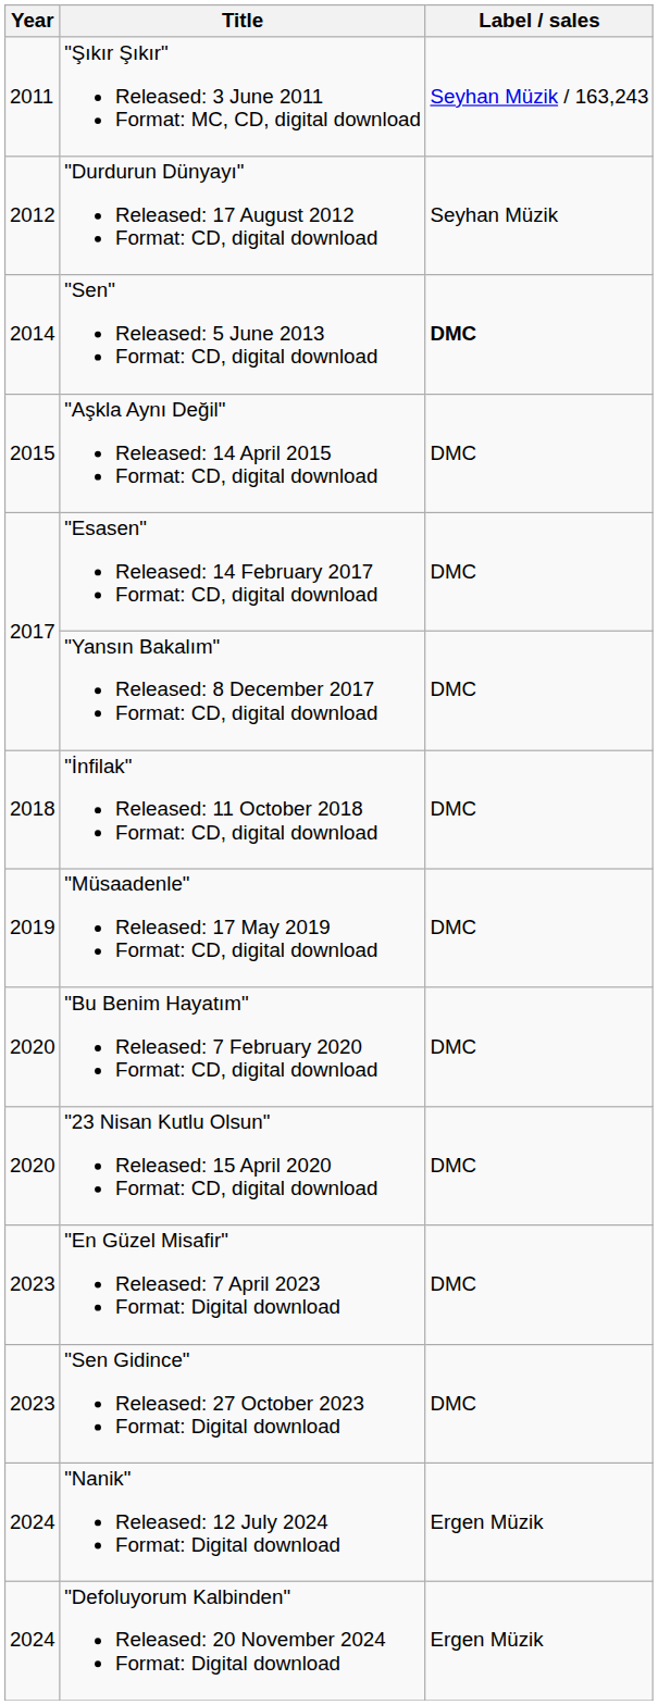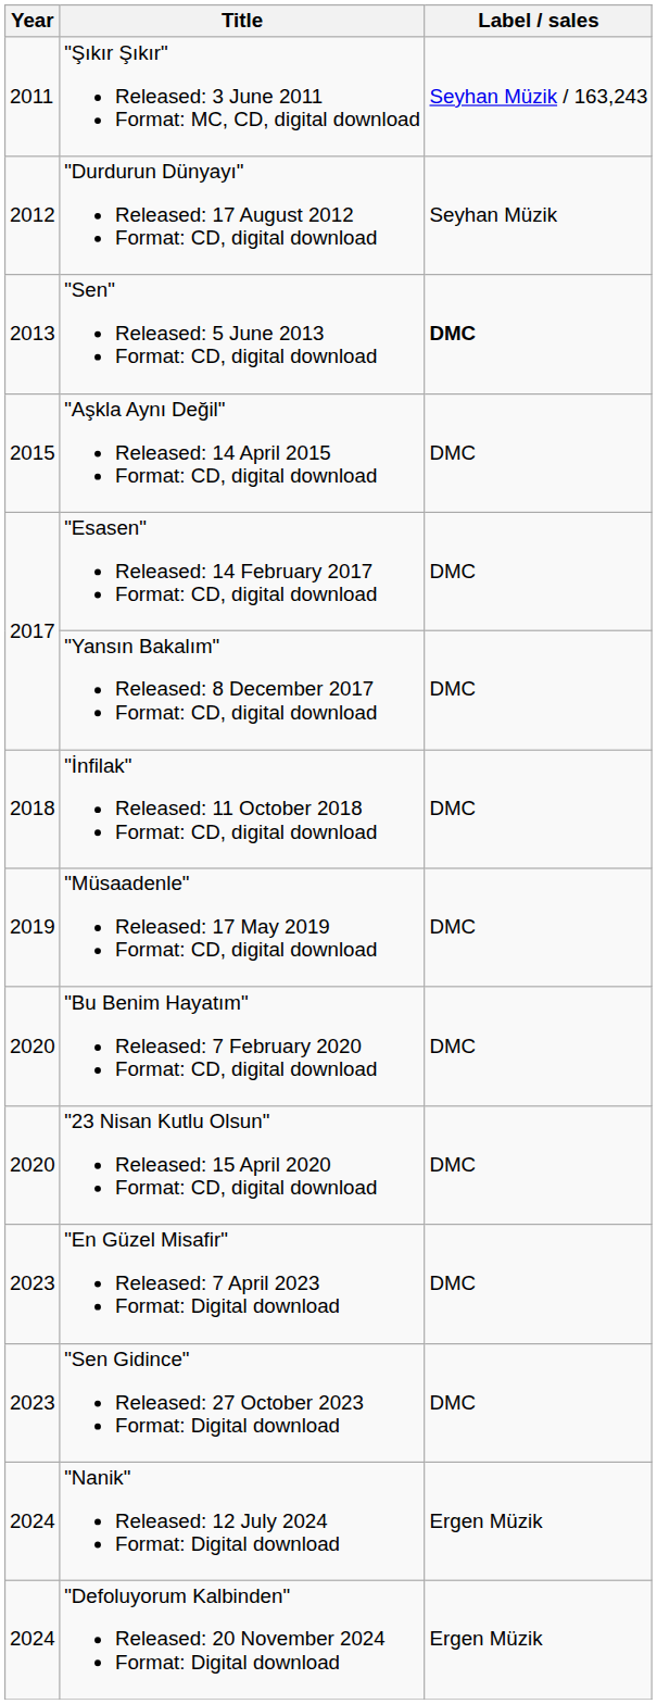 <table class="wikitable">
 <tr>
 <th>Year</th>
 <th>Title</th>
 <th>Label / sales</th>
 </tr>
 <tr>
 <td>2011</td>
 <td>"Şıkır Şıkır"<br><ul><li>Released: 3 June 2011</li><li>Format: MC, CD, digital download</li></ul></td>
 <td><a href='#'>Seyhan Müzik</a> / 163,243</td>
 </tr>
 <tr>
 <td>2012</td>
 <td>"Durdurun Dünyayı"<br><ul><li>Released: 17 August 2012</li><li>Format: CD, digital download</li></ul></td>
 <td>Seyhan Müzik</td>
 </tr>
 <tr>
-<td>2014</td>
+<td>2013</td>
 <td>"Sen"<br><ul><li>Released: 5 June 2013</li><li>Format: CD, digital download</li></ul></td>
 <td><strong>DMC</strong></td>
 </tr>
 <tr>
 <td>2015</td>
 <td>"Aşkla Aynı Değil"<br><ul><li>Released: 14 April 2015</li><li>Format: CD, digital download</li></ul></td>
 <td>DMC</td>
 </tr>
 <tr>
 <td rowspan="2">2017</td>
 <td>"Esasen"<br><ul><li>Released: 14 February 2017</li><li>Format: CD, digital download</li></ul></td>
 <td>DMC</td>
 </tr>
 <tr>
 <td>"Yansın Bakalım"<br><ul><li>Released: 8 December 2017</li><li>Format: CD, digital download</li></ul></td>
 <td>DMC</td>
 </tr>
 <tr>
 <td>2018</td>
 <td>"İnfilak"<br><ul><li>Released: 11 October 2018</li><li>Format: CD, digital download</li></ul></td>
 <td>DMC</td>
 </tr>
 <tr>
 <td>2019</td>
 <td>"Müsaadenle"<br><ul><li>Released: 17 May 2019</li><li>Format: CD, digital download</li></ul></td>
 <td>DMC</td>
 </tr>
 <tr>
 <td>2020</td>
 <td>"Bu Benim Hayatım"<br><ul><li>Released: 7 February 2020</li><li>Format: CD, digital download</li></ul></td>
 <td>DMC</td>
 </tr>
 <tr>
 <td>2020</td>
 <td>"23 Nisan Kutlu Olsun"<br><ul><li>Released: 15 April 2020</li><li>Format: CD, digital download</li></ul></td>
 <td>DMC</td>
 </tr>
 <tr>
 <td>2023</td>
 <td>"En Güzel Misafir"<br><ul><li>Released: 7 April 2023</li><li>Format: Digital download</li></ul></td>
 <td>DMC</td>
 </tr>
 <tr>
 <td>2023</td>
 <td>"Sen Gidince"<br><ul><li>Released: 27 October 2023</li><li>Format: Digital download</li></ul></td>
 <td>DMC</td>
 </tr>
 <tr>
 <td>2024</td>
 <td>"Nanik"<br><ul><li>Released: 12 July 2024</li><li>Format: Digital download</li></ul></td>
 <td>Ergen Müzik</td>
 </tr>
 <tr>
 <td>2024</td>
 <td>"Defoluyorum Kalbinden"<br><ul><li>Released: 20 November 2024</li><li>Format: Digital download</li></ul></td>
 <td>Ergen Müzik</td>
 </tr>
 <tr>
 </tr>
 </table>
